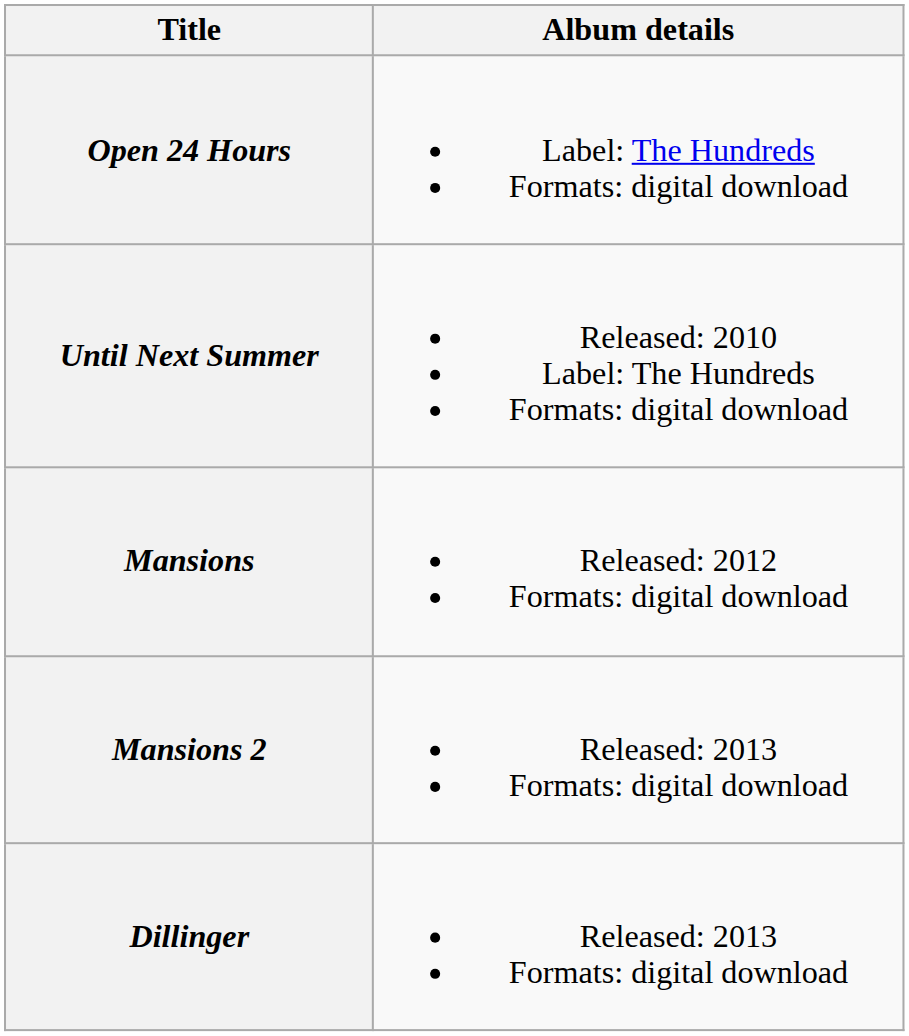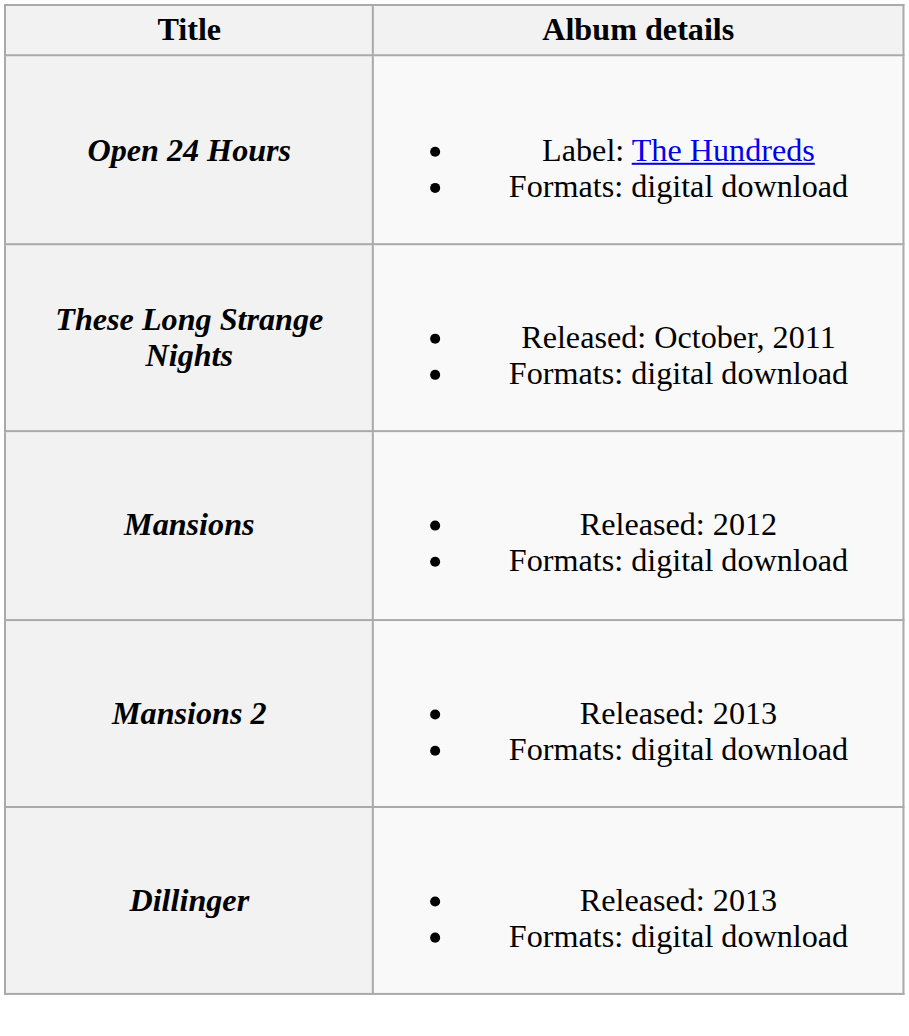 <table class="wikitable plainrowheaders" style="text-align:center;">
 <tr>
 <th scope="col" style="width:11em;">Title</th>
 <th scope="col" style="width:16em;">Album details</th>
 </tr>
 <tr>
 <th scope="row"><em>Open 24 Hours</em></th>
 <td><br><ul><li>Label: <a href='#'>The Hundreds</a></li><li>Formats: digital download</li></ul></td>
 </tr>
 <tr>
-<th scope="row"><em>Until Next Summer</em></th>
-<td><br><ul><li>Released: 2010</li><li>Label: The Hundreds</li><li>Formats: digital download</li></ul></td>
+<th scope="row"><em>These Long Strange Nights</em></th>
+<td><br><ul><li>Released: October, 2011</li><li>Formats: digital download</li></ul></td>
 </tr>
 <tr>
 <th scope="row"><em>Mansions</em></th>
 <td><br><ul><li>Released: 2012</li><li>Formats: digital download</li></ul></td>
 </tr>
 <tr>
 <th scope="row"><em>Mansions 2</em></th>
 <td><br><ul><li>Released: 2013</li><li>Formats: digital download</li></ul></td>
 </tr>
 <tr>
 <th scope="row"><em>Dillinger</em></th>
 <td><br><ul><li>Released: 2013</li><li>Formats: digital download</li></ul></td>
 </tr>
 </table>
